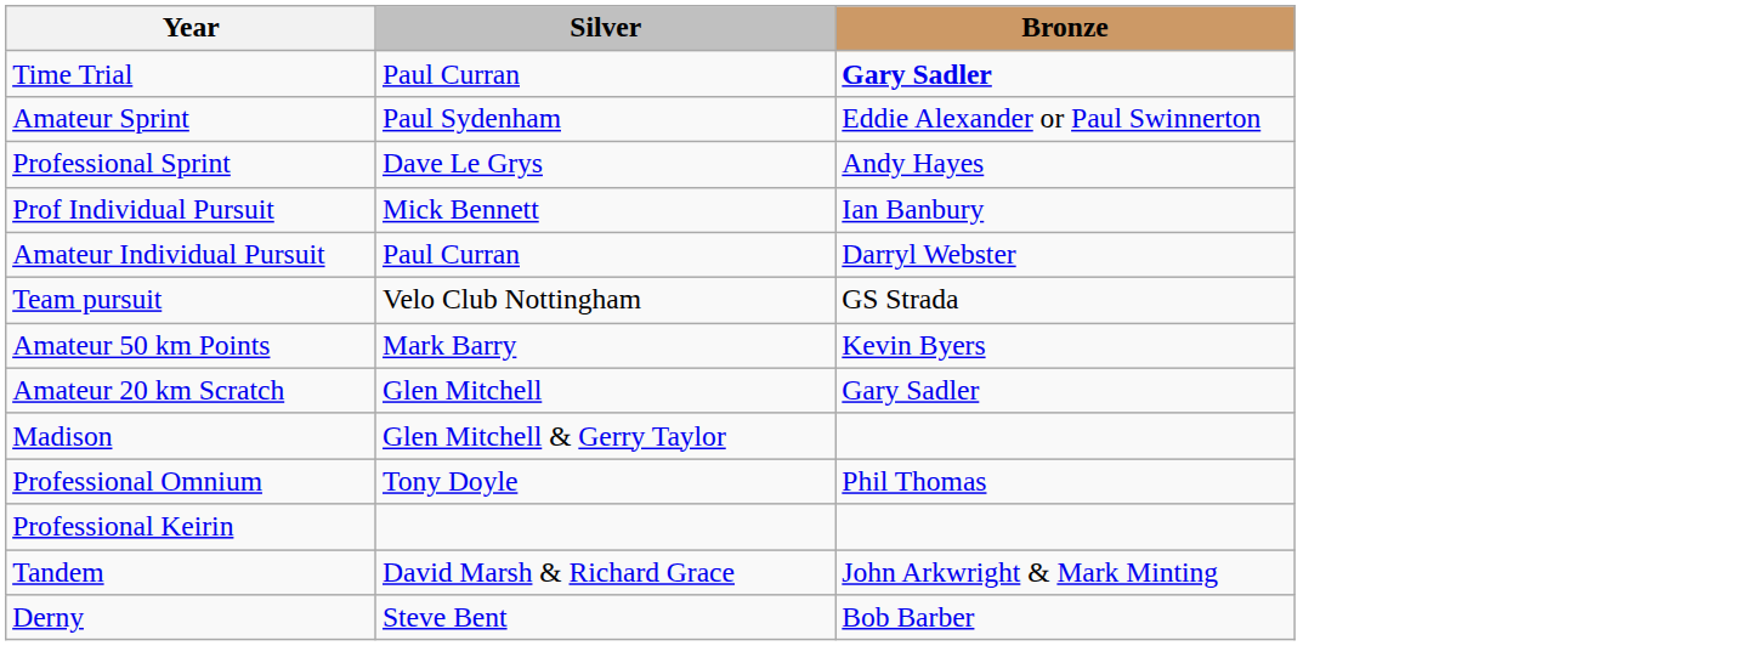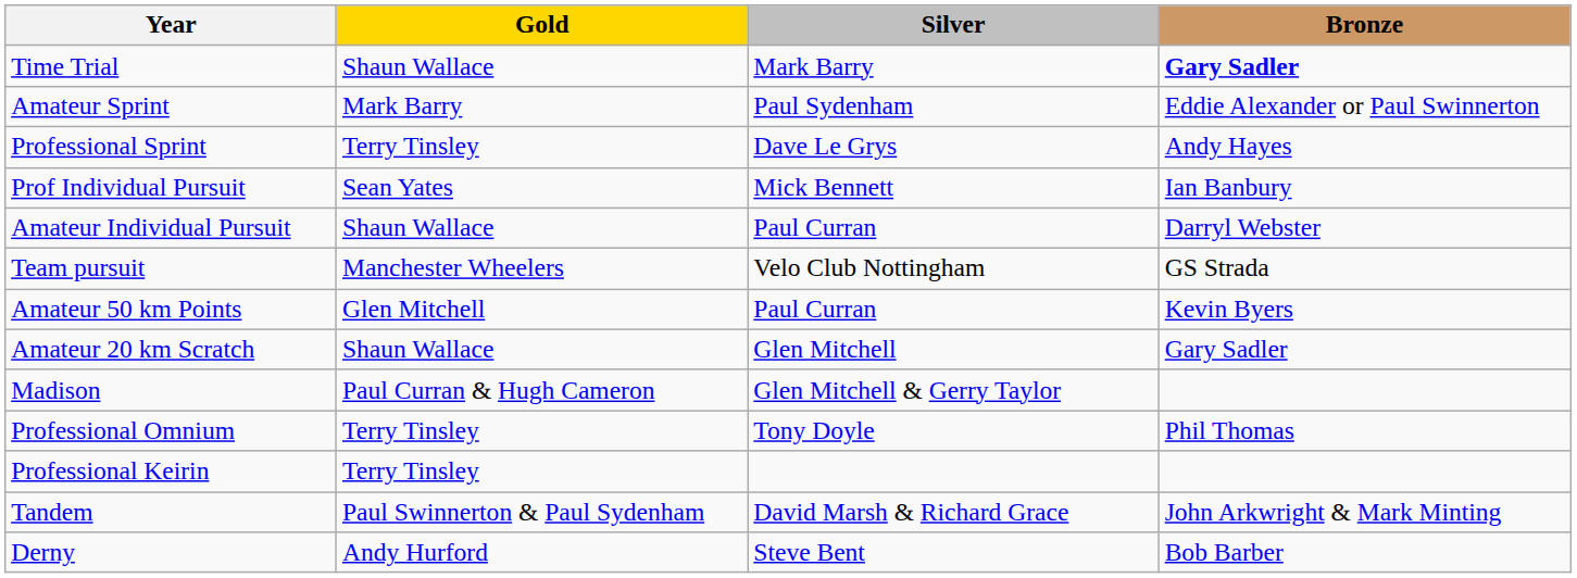 <table class="wikitable" style="font-size: 100%">
 <tr>
 <th width=200>Year</th>
+<th width=250 style="background-color: gold;">Gold</th>
 <th width=250 style="background-color: silver;">Silver</th>
 <th width=250 style="background-color: #cc9966;">Bronze</th>
 </tr>
 <tr>
 <td><a href='#'>Time Trial</a></td>
-<td><a href='#'>Paul Curran</a></td>
+<td><a href='#'>Shaun Wallace</a></td>
+<td><a href='#'>Mark Barry</a></td>
 <td><strong><a href='#'>Gary Sadler</a></strong></td>
 </tr>
 <tr>
 <td><a href='#'>Amateur Sprint</a></td>
+<td><a href='#'>Mark Barry</a></td>
 <td><a href='#'>Paul Sydenham</a></td>
 <td><a href='#'>Eddie Alexander</a> or <a href='#'>Paul Swinnerton</a></td>
 </tr>
 <tr>
 <td><a href='#'>Professional Sprint</a></td>
+<td><a href='#'>Terry Tinsley</a></td>
 <td><a href='#'>Dave Le Grys</a></td>
 <td><a href='#'>Andy Hayes</a></td>
 </tr>
 <tr>
 <td><a href='#'>Prof Individual Pursuit</a></td>
+<td><a href='#'>Sean Yates</a></td>
 <td><a href='#'>Mick Bennett</a></td>
 <td><a href='#'>Ian Banbury</a></td>
 </tr>
 <tr>
 <td><a href='#'>Amateur Individual Pursuit</a></td>
+<td><a href='#'>Shaun Wallace</a></td>
 <td><a href='#'>Paul Curran</a></td>
 <td><a href='#'>Darryl Webster</a></td>
 </tr>
 <tr>
 <td><a href='#'>Team pursuit</a></td>
+<td><a href='#'>Manchester Wheelers</a></td>
 <td>Velo Club Nottingham</td>
 <td>GS Strada</td>
 </tr>
 <tr>
 <td><a href='#'>Amateur 50 km Points</a></td>
-<td><a href='#'>Mark Barry</a></td>
+<td><a href='#'>Glen Mitchell</a></td>
+<td><a href='#'>Paul Curran</a></td>
 <td><a href='#'>Kevin Byers</a></td>
 </tr>
 <tr>
 <td><a href='#'>Amateur 20 km Scratch</a></td>
+<td><a href='#'>Shaun Wallace</a></td>
 <td><a href='#'>Glen Mitchell</a></td>
 <td><a href='#'>Gary Sadler</a></td>
 </tr>
 <tr>
 <td><a href='#'>Madison</a></td>
+<td><a href='#'>Paul Curran</a> & <a href='#'>Hugh Cameron</a></td>
 <td><a href='#'>Glen Mitchell</a> & <a href='#'>Gerry Taylor</a></td>
 <td></td>
 </tr>
 <tr>
 <td><a href='#'>Professional Omnium</a></td>
+<td><a href='#'>Terry Tinsley</a></td>
 <td><a href='#'>Tony Doyle</a></td>
 <td><a href='#'>Phil Thomas</a></td>
 </tr>
 <tr>
 <td><a href='#'>Professional Keirin</a></td>
+<td><a href='#'>Terry Tinsley</a></td>
 <td></td>
 <td></td>
 </tr>
 <tr>
 <td><a href='#'>Tandem</a></td>
+<td><a href='#'>Paul Swinnerton</a> & <a href='#'>Paul Sydenham</a></td>
 <td><a href='#'>David Marsh</a> & <a href='#'>Richard Grace</a></td>
 <td><a href='#'>John Arkwright</a> & <a href='#'>Mark Minting</a></td>
 </tr>
 <tr>
 <td><a href='#'>Derny</a></td>
+<td><a href='#'>Andy Hurford</a></td>
 <td><a href='#'>Steve Bent</a></td>
 <td><a href='#'>Bob Barber</a></td>
 </tr>
 </table>
